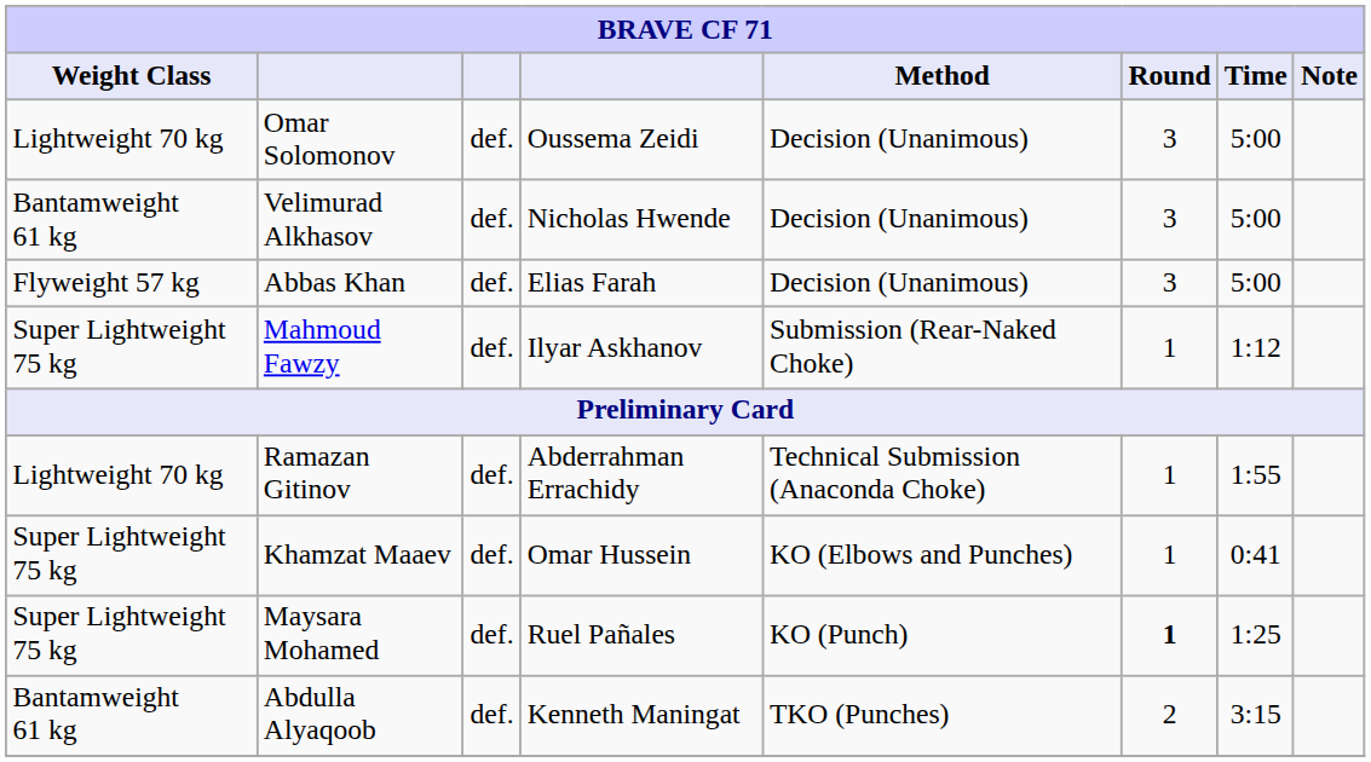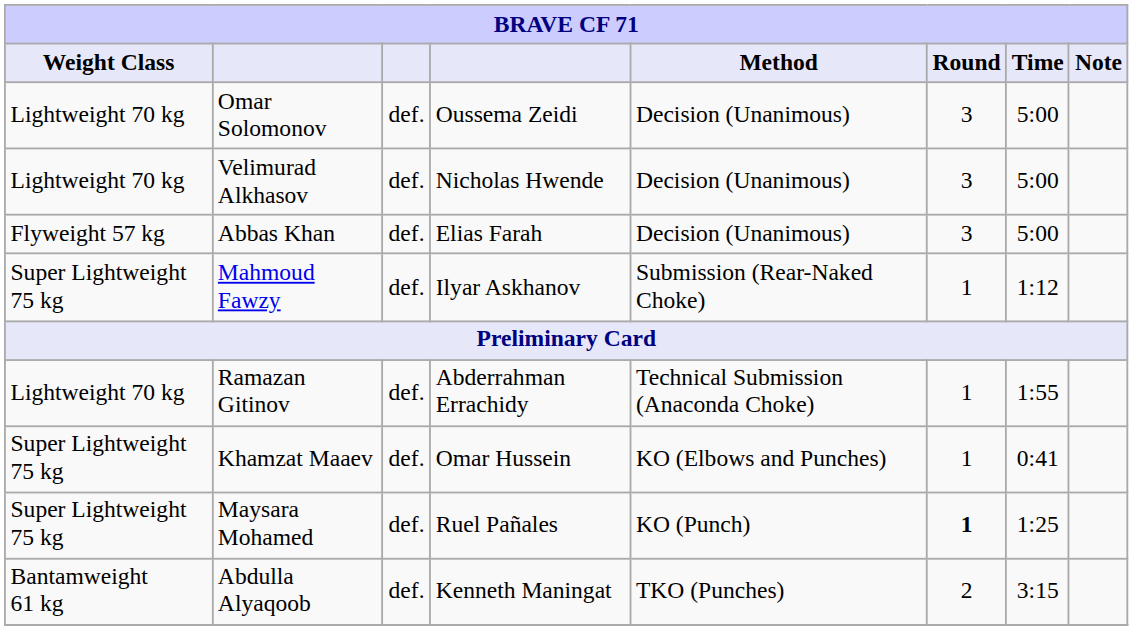 <table class="wikitable" style="font-size: 80%;">
 <tr>
 <th colspan="8" style="background-color: #ccf; color: #000080; text-align: center;"><strong>BRAVE CF 71</strong></th>
 </tr>
 <tr>
 <th colspan="1" style="background-color: #E6E8FA; color: #000000; text-align: center;">Weight Class</th>
 <th colspan="1" style="background-color: #E6E8FA; color: #000000; text-align: center;"></th>
 <th colspan="1" style="background-color: #E6E8FA; color: #000000; text-align: center;"></th>
 <th colspan="1" style="background-color: #E6E8FA; color: #000000; text-align: center;"></th>
 <th colspan="1" style="background-color: #E6E8FA; color: #000000; text-align: center;">Method</th>
 <th colspan="1" style="background-color: #E6E8FA; color: #000000; text-align: center;">Round</th>
 <th colspan="1" style="background-color: #E6E8FA; color: #000000; text-align: center;">Time</th>
 <th colspan="1" style="background-color: #E6E8FA; color: #000000; text-align: center;">Note</th>
 </tr>
 <tr>
 <td>Lightweight 70 kg</td>
 <td> Omar Solomonov</td>
 <td>def.</td>
 <td> Oussema Zeidi</td>
 <td>Decision (Unanimous)</td>
 <td align=center>3</td>
 <td align=center>5:00</td>
 <td></td>
 </tr>
 <tr>
-<td>Bantamweight 61 kg</td>
+<td>Lightweight 70 kg</td>
 <td> Velimurad Alkhasov</td>
 <td>def.</td>
 <td> Nicholas Hwende</td>
 <td>Decision (Unanimous)</td>
 <td align=center>3</td>
 <td align=center>5:00</td>
 <td></td>
 </tr>
 <tr>
 <td>Flyweight 57 kg</td>
 <td> Abbas Khan</td>
 <td>def.</td>
 <td> Elias Farah</td>
 <td>Decision (Unanimous)</td>
 <td align=center>3</td>
 <td align=center>5:00</td>
 <td></td>
 </tr>
 <tr>
 <td>Super Lightweight 75 kg</td>
 <td> <a href='#'>Mahmoud Fawzy</a></td>
 <td>def.</td>
 <td> Ilyar Askhanov</td>
 <td>Submission (Rear-Naked Choke)</td>
 <td align=center>1</td>
 <td align=center>1:12</td>
 <td></td>
 </tr>
 <tr>
 <th colspan="8" style="background-color: #E6E8FA; color: #000080; text-align: center;"><strong>Preliminary Card</strong></th>
 </tr>
 <tr>
 <td>Lightweight 70 kg</td>
 <td> Ramazan Gitinov</td>
 <td>def.</td>
 <td> Abderrahman Errachidy</td>
 <td>Technical Submission (Anaconda Choke)</td>
 <td align=center>1</td>
 <td align=center>1:55</td>
 <td></td>
 </tr>
 <tr>
 <td>Super Lightweight 75 kg</td>
 <td> Khamzat Maaev</td>
 <td>def.</td>
 <td> Omar Hussein</td>
 <td>KO (Elbows and Punches)</td>
 <td align=center>1</td>
 <td align=center>0:41</td>
 <td></td>
 </tr>
 <tr>
 <td>Super Lightweight 75 kg</td>
 <td> Maysara Mohamed</td>
 <td>def.</td>
 <td> Ruel Pañales</td>
 <td>KO (Punch)</td>
 <td align=center><strong>1</strong></td>
 <td align=center>1:25</td>
 <td></td>
 </tr>
 <tr>
 <td>Bantamweight 61 kg</td>
 <td> Abdulla Alyaqoob</td>
 <td>def.</td>
 <td> Kenneth Maningat</td>
 <td>TKO (Punches)</td>
 <td align=center>2</td>
 <td align=center>3:15</td>
 <td></td>
 </tr>
 <tr>
 </tr>
 </table>
